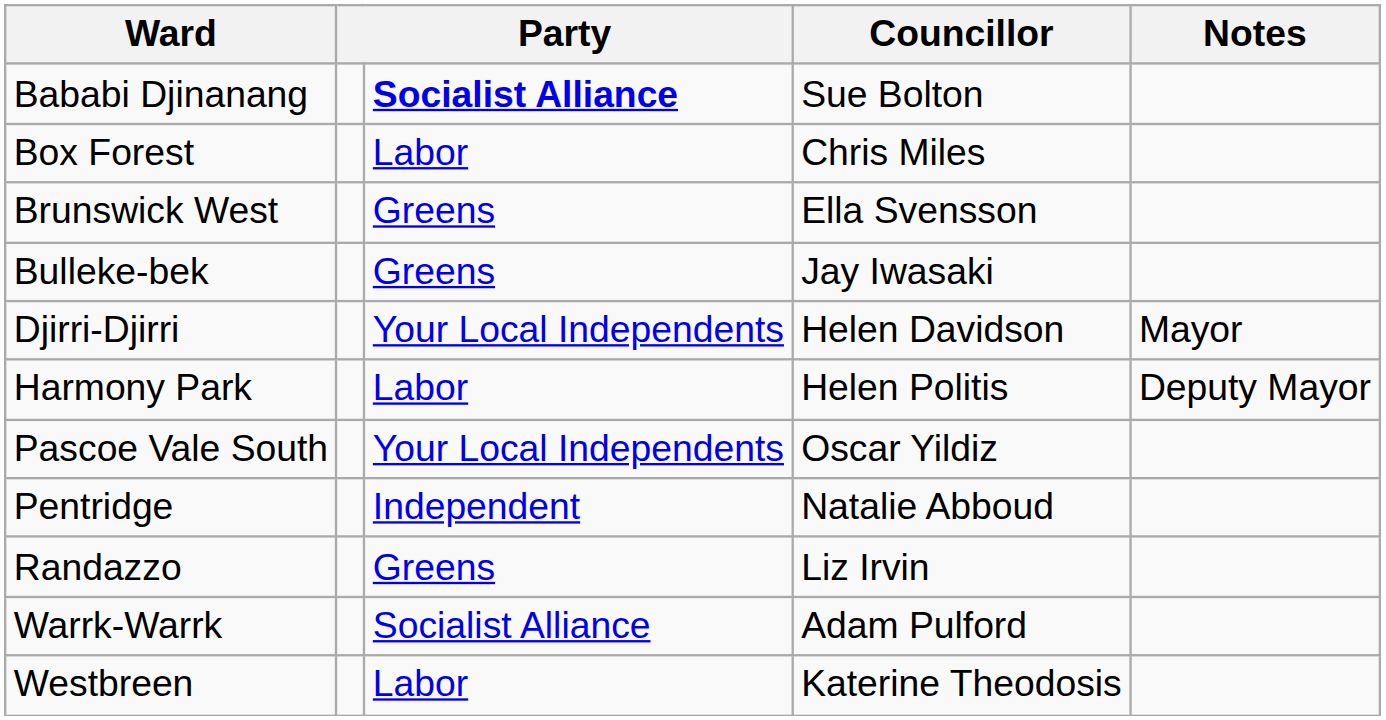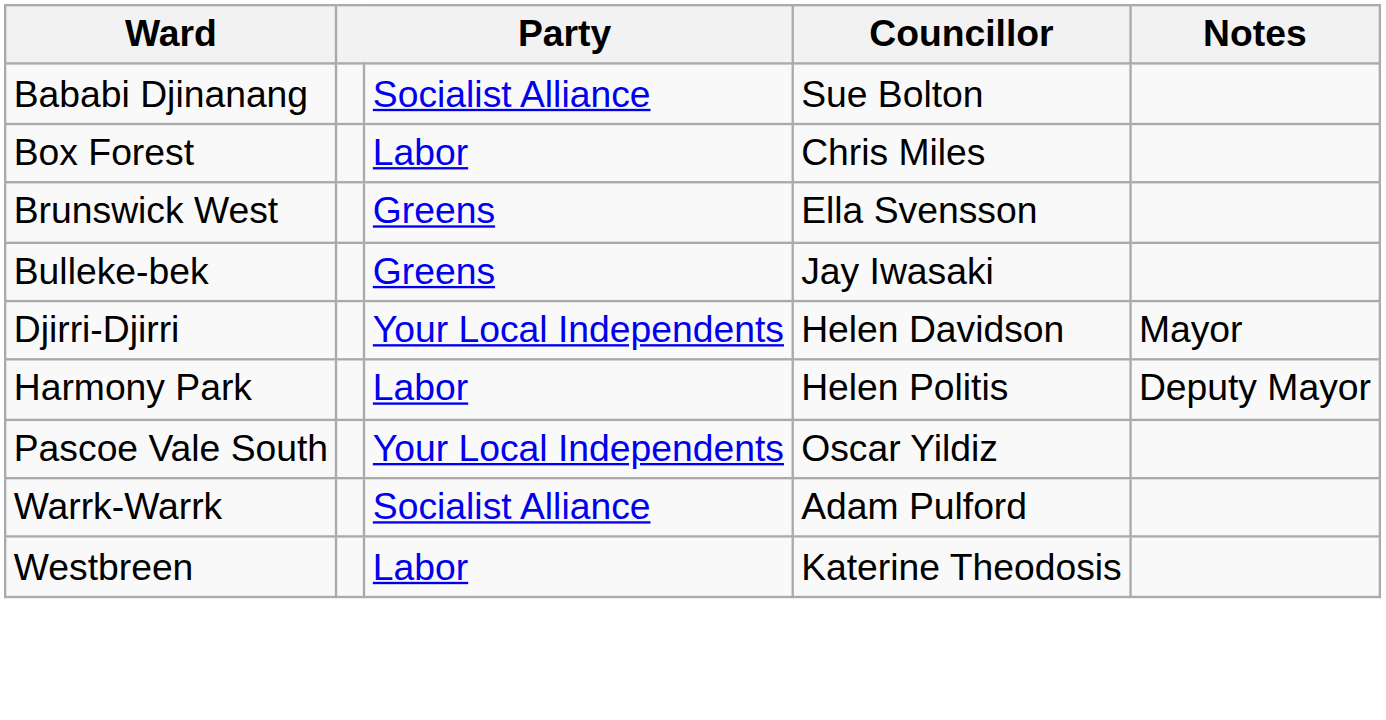 <table class="wikitable">
 <tr>
 <th>Ward</th>
 <th colspan="2">Party</th>
 <th>Councillor</th>
 <th>Notes</th>
 </tr>
 <tr>
 <td>Bababi Djinanang</td>
 <td> </td>
-<td><strong><a href='#'>Socialist Alliance</a></strong></td>
+<td><a href='#'>Socialist Alliance</a></td>
 <td>Sue Bolton</td>
 <td></td>
 </tr>
 <tr>
 <td>Box Forest</td>
 <td> </td>
 <td><a href='#'>Labor</a></td>
 <td>Chris Miles</td>
 <td></td>
 </tr>
 <tr>
 <td>Brunswick West</td>
 <td> </td>
 <td><a href='#'>Greens</a></td>
 <td>Ella Svensson</td>
 <td></td>
 </tr>
 <tr>
 <td>Bulleke-bek</td>
 <td> </td>
 <td><a href='#'>Greens</a></td>
 <td>Jay Iwasaki</td>
 <td></td>
 </tr>
 <tr>
 <td>Djirri-Djirri</td>
 <td> </td>
 <td><a href='#'>Your Local Independents</a></td>
 <td>Helen Davidson</td>
 <td>Mayor</td>
 </tr>
 <tr>
 <td>Harmony Park</td>
 <td> </td>
 <td><a href='#'>Labor</a></td>
 <td>Helen Politis</td>
 <td>Deputy Mayor</td>
 </tr>
 <tr>
 <td>Pascoe Vale South</td>
 <td> </td>
 <td><a href='#'>Your Local Independents</a></td>
 <td>Oscar Yildiz</td>
 <td></td>
 </tr>
 <tr>
-<td>Pentridge</td>
-<td> </td>
-<td><a href='#'>Independent</a></td>
-<td>Natalie Abboud</td>
-<td></td>
-</tr>
-<tr>
-<td>Randazzo</td>
-<td> </td>
-<td><a href='#'>Greens</a></td>
-<td>Liz Irvin</td>
-<td></td>
-</tr>
-<tr>
 <td>Warrk-Warrk</td>
 <td> </td>
 <td><a href='#'>Socialist Alliance</a></td>
 <td>Adam Pulford</td>
 <td></td>
 </tr>
 <tr>
 <td>Westbreen</td>
 <td> </td>
 <td><a href='#'>Labor</a></td>
 <td>Katerine Theodosis</td>
 <td></td>
 </tr>
 </table>
